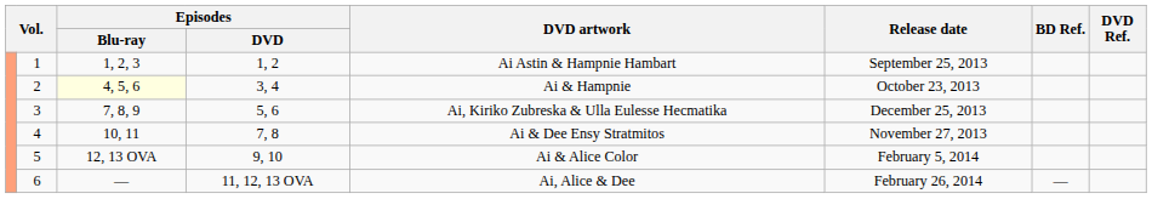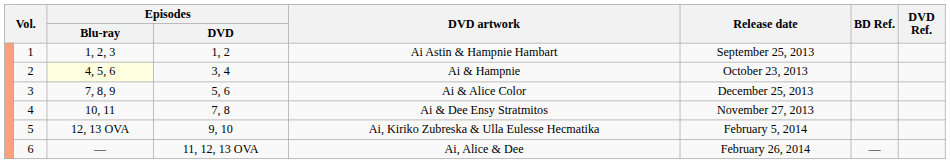 <table class="wikitable" style="text-align: center; width: 98%;">
 <tr>
 <th colspan="2" rowspan="2">Vol.</th>
 <th colspan="2">Episodes</th>
 <th rowspan="2">DVD artwork</th>
 <th rowspan="2">Release date</th>
 <th rowspan="2" width="5%">BD Ref.</th>
 <th rowspan="2" width="5%">DVD Ref.</th>
 </tr>
 <tr>
 <th>Blu-ray</th>
 <th>DVD</th>
 </tr>
 <tr>
 <td rowspan="10" width="1%" style="background: LightSalmon;"></td>
 <td>1</td>
 <td>1, 2, 3</td>
 <td>1, 2</td>
 <td>Ai Astin & Hampnie Hambart</td>
 <td>September 25, 2013</td>
 <td></td>
 <td></td>
 </tr>
 <tr>
 <td>2</td>
 <td style="background: lightyellow;">4, 5, 6</td>
 <td>3, 4</td>
 <td>Ai & Hampnie</td>
 <td>October 23, 2013</td>
 <td></td>
 <td></td>
 </tr>
 <tr>
 <td>3</td>
 <td>7, 8, 9</td>
 <td>5, 6</td>
-<td>Ai, Kiriko Zubreska & Ulla Eulesse Hecmatika</td>
+<td>Ai & Alice Color</td>
 <td>December 25, 2013</td>
 <td></td>
 <td></td>
 </tr>
 <tr>
 <td>4</td>
 <td>10, 11</td>
 <td>7, 8</td>
 <td>Ai & Dee Ensy Stratmitos</td>
 <td>November 27, 2013</td>
 <td></td>
 <td></td>
 </tr>
 <tr>
 <td>5</td>
 <td>12, 13 OVA</td>
 <td>9, 10</td>
-<td>Ai & Alice Color</td>
+<td>Ai, Kiriko Zubreska & Ulla Eulesse Hecmatika</td>
 <td>February 5, 2014</td>
 <td></td>
 <td></td>
 </tr>
 <tr>
 <td>6</td>
 <td>—</td>
 <td>11, 12, 13 OVA</td>
 <td>Ai, Alice & Dee</td>
 <td>February 26, 2014</td>
 <td>—</td>
 <td></td>
 </tr>
 </table>
